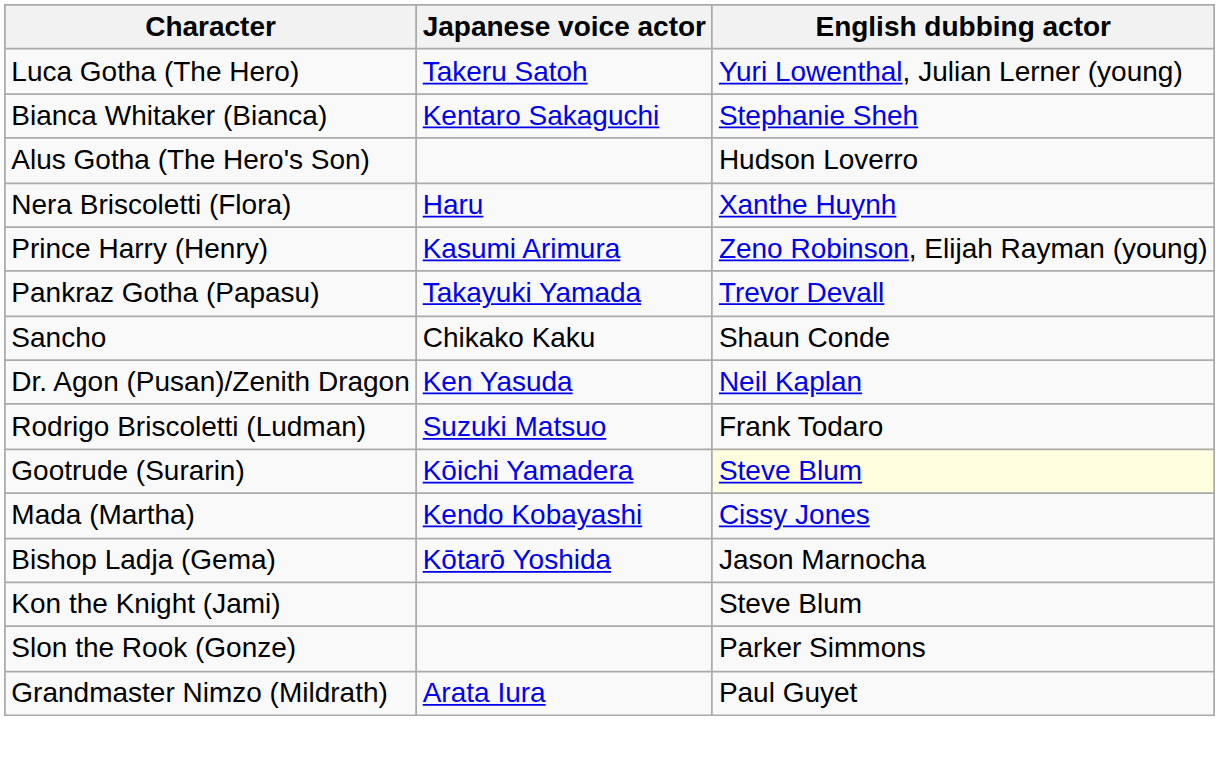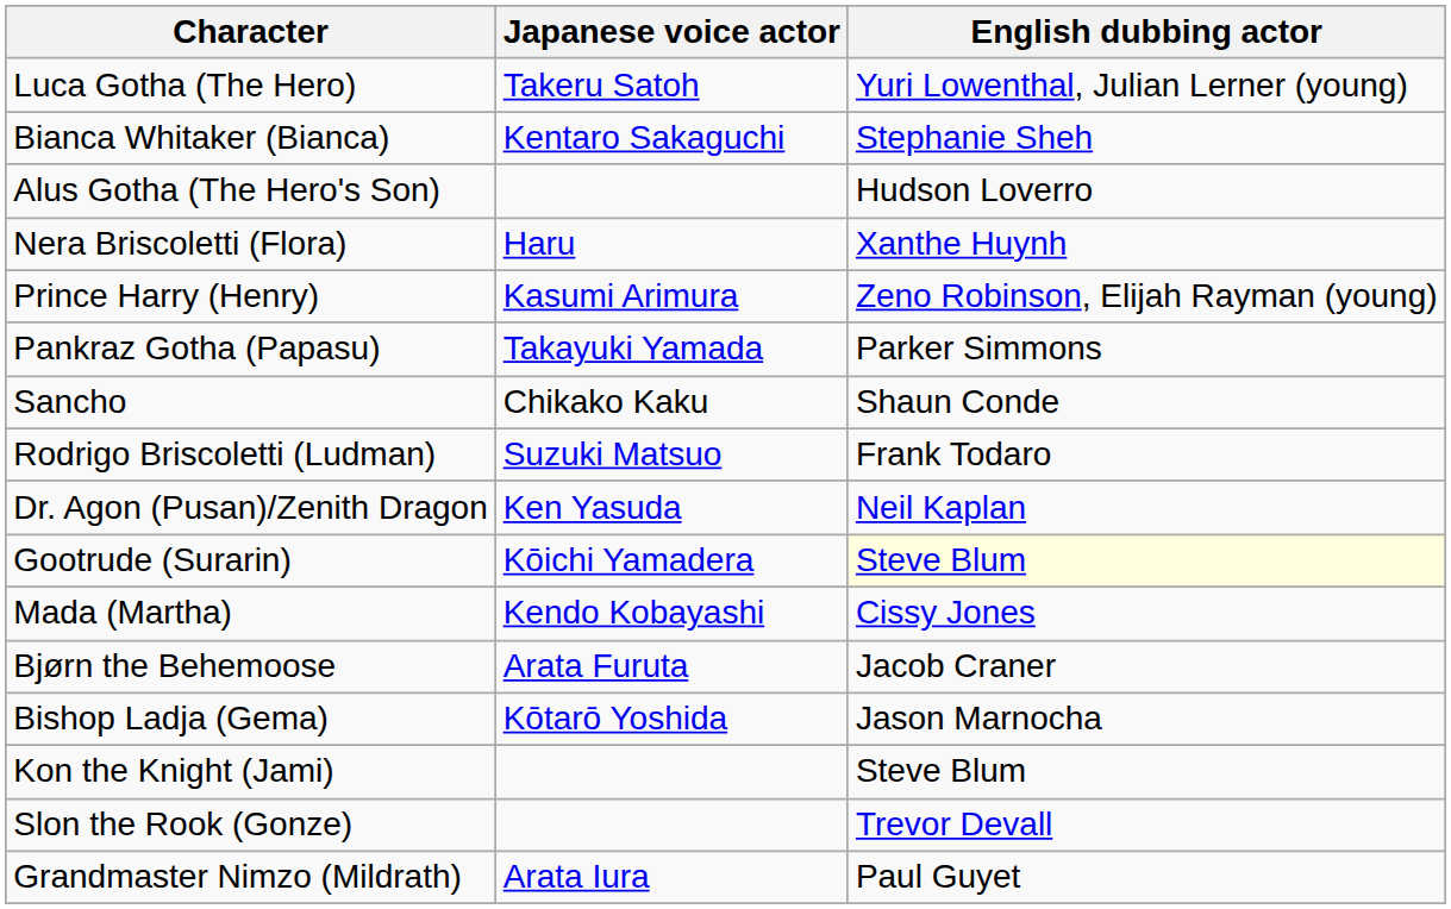 <table class="wikitable">
 <tr>
 <th>Character</th>
 <th>Japanese voice actor</th>
 <th>English dubbing actor</th>
 </tr>
 <tr>
 <td>Luca Gotha (The Hero)</td>
 <td><a href='#'>Takeru Satoh</a></td>
 <td><a href='#'>Yuri Lowenthal</a>, Julian Lerner (young)</td>
 </tr>
 <tr>
 <td>Bianca Whitaker (Bianca)</td>
 <td><a href='#'>Kentaro Sakaguchi</a></td>
 <td><a href='#'>Stephanie Sheh</a></td>
 </tr>
 <tr>
 <td>Alus Gotha (The Hero's Son)</td>
 <td></td>
 <td>Hudson Loverro</td>
 </tr>
 <tr>
 <td>Nera Briscoletti (Flora)</td>
 <td><a href='#'>Haru</a></td>
 <td><a href='#'>Xanthe Huynh</a></td>
 </tr>
 <tr>
 <td>Prince Harry (Henry)</td>
 <td><a href='#'>Kasumi Arimura</a></td>
 <td><a href='#'>Zeno Robinson</a>, Elijah Rayman (young)</td>
 </tr>
 <tr>
 <td>Pankraz Gotha (Papasu)</td>
 <td><a href='#'>Takayuki Yamada</a></td>
-<td><a href='#'>Trevor Devall</a></td>
+<td>Parker Simmons</td>
 </tr>
 <tr>
 <td>Sancho</td>
 <td>Chikako Kaku</td>
 <td>Shaun Conde</td>
 </tr>
 <tr>
+<td>Rodrigo Briscoletti (Ludman)</td>
+<td><a href='#'>Suzuki Matsuo</a></td>
+<td>Frank Todaro</td>
+</tr>
+<tr>
 <td>Dr. Agon (Pusan)/Zenith Dragon</td>
 <td><a href='#'>Ken Yasuda</a></td>
 <td><a href='#'>Neil Kaplan</a></td>
-</tr>
-<tr>
-<td>Rodrigo Briscoletti (Ludman)</td>
-<td><a href='#'>Suzuki Matsuo</a></td>
-<td>Frank Todaro</td>
 </tr>
 <tr>
 <td>Gootrude (Surarin)</td>
 <td><a href='#'>Kōichi Yamadera</a></td>
 <td style="background: lightyellow;"><a href='#'>Steve Blum</a></td>
 </tr>
 <tr>
 <td>Mada (Martha)</td>
 <td><a href='#'>Kendo Kobayashi</a></td>
 <td><a href='#'>Cissy Jones</a></td>
+</tr>
+<tr>
+<td>Bjørn the Behemoose</td>
+<td><a href='#'>Arata Furuta</a></td>
+<td>Jacob Craner</td>
 </tr>
 <tr>
 <td>Bishop Ladja (Gema)</td>
 <td><a href='#'>Kōtarō Yoshida</a></td>
 <td>Jason Marnocha</td>
 </tr>
 <tr>
 <td>Kon the Knight (Jami)</td>
 <td></td>
 <td>Steve Blum</td>
 </tr>
 <tr>
 <td>Slon the Rook (Gonze)</td>
 <td></td>
-<td>Parker Simmons</td>
+<td><a href='#'>Trevor Devall</a></td>
 </tr>
 <tr>
 <td>Grandmaster Nimzo (Mildrath)</td>
 <td><a href='#'>Arata Iura</a></td>
 <td>Paul Guyet</td>
 </tr>
 </table>
